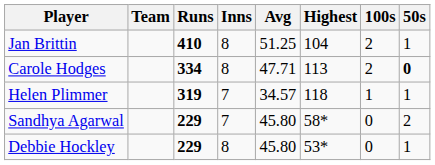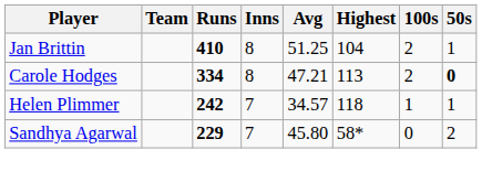 <table class="wikitable">
 <tr>
 <th>Player</th>
 <th>Team</th>
 <th>Runs</th>
 <th>Inns</th>
 <th>Avg</th>
 <th>Highest</th>
 <th>100s</th>
 <th>50s</th>
 </tr>
 <tr>
 <td><a href='#'>Jan Brittin</a></td>
 <td></td>
 <td><strong>410</strong></td>
 <td>8</td>
 <td>51.25</td>
 <td>104</td>
 <td>2</td>
 <td>1</td>
 </tr>
 <tr>
 <td><a href='#'>Carole Hodges</a></td>
 <td></td>
 <td><strong>334</strong></td>
 <td>8</td>
-<td>47.71</td>
+<td>47.21</td>
 <td>113</td>
 <td>2</td>
 <td><strong>0</strong></td>
 </tr>
 <tr>
 <td><a href='#'>Helen Plimmer</a></td>
 <td></td>
-<td><strong>319</strong></td>
+<td><strong>242</strong></td>
 <td>7</td>
 <td>34.57</td>
 <td>118</td>
 <td>1</td>
 <td>1</td>
 </tr>
 <tr>
 <td><a href='#'>Sandhya Agarwal</a></td>
 <td></td>
 <td><strong>229</strong></td>
 <td>7</td>
 <td>45.80</td>
 <td>58*</td>
 <td>0</td>
 <td>2</td>
 </tr>
-<tr>
-<td><a href='#'>Debbie Hockley</a></td>
-<td></td>
-<td><strong>229</strong></td>
-<td>8</td>
-<td>45.80</td>
-<td>53*</td>
-<td>0</td>
-<td>1</td>
-</tr>
 </table>
